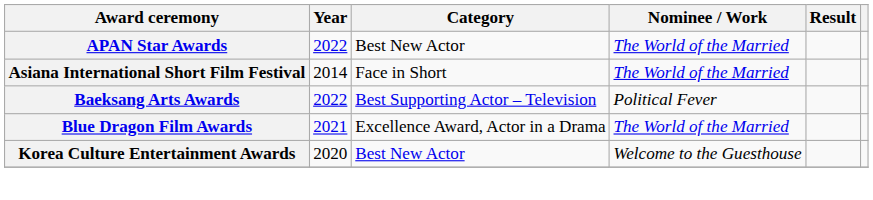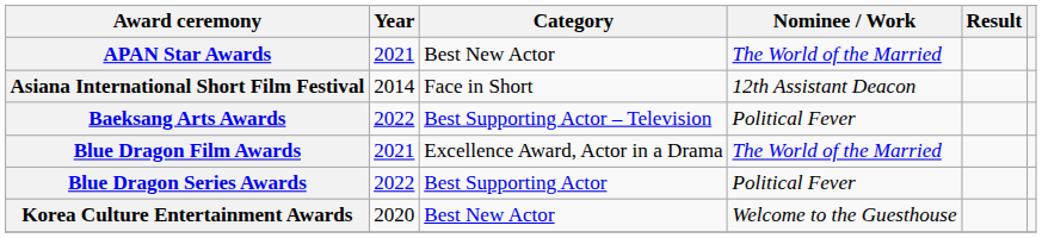 <table class="wikitable plainrowheaders sortable">
 <tr>
 <th scope="col">Award ceremony</th>
 <th scope="col">Year</th>
 <th scope="col">Category</th>
 <th scope="col">Nominee / Work</th>
 <th scope="col">Result</th>
 <th scope="col" class="unsortable"></th>
 </tr>
 <tr>
 <th scope="row" rowspan="1"><a href='#'>APAN Star Awards</a></th>
-<td><a href='#'>2022</a></td>
+<td><a href='#'>2021</a></td>
 <td>Best New Actor</td>
 <td><em><a href='#'>The World of the Married</a></em></td>
 <td></td>
 <td></td>
 </tr>
 <tr>
 <th scope="row">Asiana International Short Film Festival</th>
 <td>2014</td>
 <td>Face in Short</td>
-<td><em><a href='#'>The World of the Married</a></em></td>
+<td><em>12th Assistant Deacon</em></td>
 <td></td>
 <td></td>
 </tr>
 <tr>
 <th scope="row" rowspan="1"><a href='#'>Baeksang Arts Awards</a></th>
 <td rowspan="1"><a href='#'>2022</a></td>
 <td><a href='#'>Best Supporting Actor – Television</a></td>
 <td><em>Political Fever</em></td>
 <td></td>
 <td></td>
 </tr>
 <tr>
 <th scope="row" rowspan="1"><a href='#'>Blue Dragon Film Awards</a></th>
 <td><a href='#'>2021</a></td>
 <td>Excellence Award, Actor in a Drama</td>
 <td rowspan="1"><em><a href='#'>The World of the Married</a></em></td>
 <td></td>
 <td></td>
 </tr>
 <tr>
+<th scope="row"><a href='#'>Blue Dragon Series Awards</a></th>
+<td><a href='#'>2022</a></td>
+<td><a href='#'>Best Supporting Actor</a></td>
+<td rowspan=1><em>Political Fever</em></td>
+<td></td>
+<td></td>
+</tr>
+<tr>
 <th scope="row">Korea Culture Entertainment Awards</th>
 <td>2020</td>
 <td><a href='#'>Best New Actor</a></td>
 <td><em>Welcome to the Guesthouse</em></td>
 <td></td>
 <td></td>
 </tr>
 <tr>
 </tr>
 </table>
